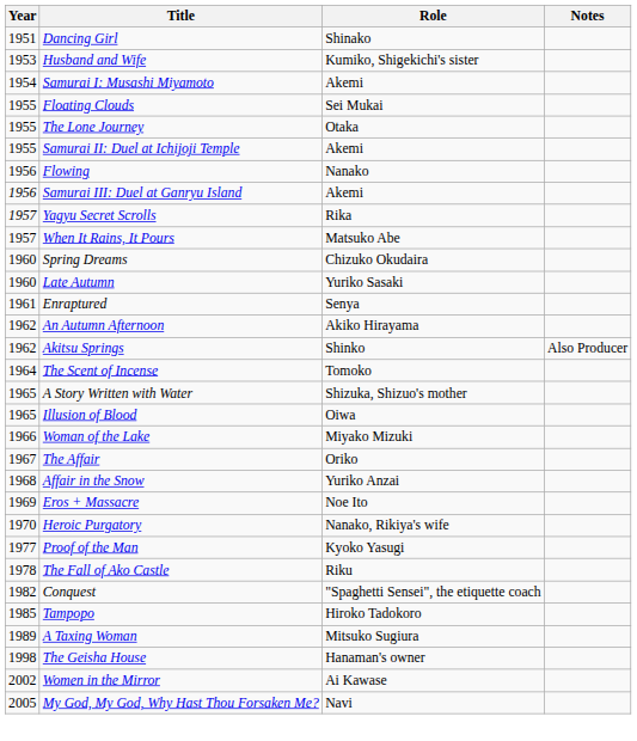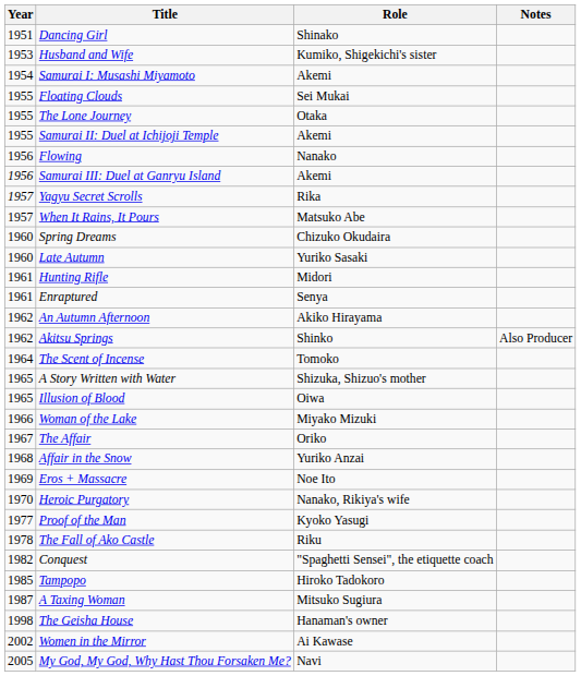 <table class="wikitable">
 <tr>
 <th>Year</th>
 <th>Title</th>
 <th>Role</th>
 <th>Notes</th>
 </tr>
 <tr>
 <td>1951</td>
 <td><em><a href='#'>Dancing Girl</a></em></td>
 <td>Shinako</td>
 <td></td>
 </tr>
 <tr>
 <td>1953</td>
 <td><em><a href='#'>Husband and Wife</a></em></td>
 <td>Kumiko, Shigekichi's sister</td>
 <td></td>
 </tr>
 <tr>
 <td>1954</td>
 <td><em><a href='#'>Samurai I: Musashi Miyamoto</a></em></td>
 <td>Akemi</td>
 <td></td>
 </tr>
 <tr>
 <td>1955</td>
 <td><em><a href='#'>Floating Clouds</a></em></td>
 <td>Sei Mukai</td>
 <td></td>
 </tr>
 <tr>
 <td>1955</td>
 <td><em><a href='#'>The Lone Journey</a></em></td>
 <td>Otaka</td>
 <td></td>
 </tr>
 <tr>
 <td>1955</td>
 <td><em><a href='#'>Samurai II: Duel at Ichijoji Temple</a></em></td>
 <td>Akemi</td>
 <td></td>
 </tr>
 <tr>
 <td>1956</td>
 <td><em><a href='#'>Flowing</a></em></td>
 <td>Nanako</td>
 <td></td>
 </tr>
 <tr>
 <td><em>1956</em></td>
 <td><em><a href='#'>Samurai III: Duel at Ganryu Island</a></em></td>
 <td>Akemi</td>
 <td></td>
 </tr>
 <tr>
 <td><em>1957</em></td>
 <td><em><a href='#'>Yagyu Secret Scrolls</a></em></td>
 <td>Rika</td>
 <td></td>
 </tr>
 <tr>
 <td>1957</td>
 <td><em><a href='#'>When It Rains, It Pours</a></em></td>
 <td>Matsuko Abe</td>
 <td></td>
 </tr>
 <tr>
 <td>1960</td>
 <td><em>Spring Dreams</em></td>
 <td>Chizuko Okudaira</td>
 <td></td>
 </tr>
 <tr>
 <td>1960</td>
 <td><em><a href='#'>Late Autumn</a></em></td>
 <td>Yuriko Sasaki</td>
+<td></td>
+</tr>
+<tr>
+<td>1961</td>
+<td><em><a href='#'>Hunting Rifle</a></em></td>
+<td>Midori</td>
 <td></td>
 </tr>
 <tr>
 <td>1961</td>
 <td><em>Enraptured</em></td>
 <td>Senya</td>
 <td></td>
 </tr>
 <tr>
 <td>1962</td>
 <td><em><a href='#'>An Autumn Afternoon</a></em></td>
 <td>Akiko Hirayama</td>
 <td></td>
 </tr>
 <tr>
 <td>1962</td>
 <td><em><a href='#'>Akitsu Springs</a></em></td>
 <td>Shinko</td>
 <td>Also Producer</td>
 </tr>
 <tr>
 <td>1964</td>
 <td><em><a href='#'>The Scent of Incense</a></em></td>
 <td>Tomoko</td>
 <td></td>
 </tr>
 <tr>
 <td>1965</td>
 <td><em>A Story Written with Water</em></td>
 <td>Shizuka, Shizuo's mother</td>
 <td></td>
 </tr>
 <tr>
 <td>1965</td>
 <td><em><a href='#'>Illusion of Blood</a></em></td>
 <td>Oiwa</td>
 <td></td>
 </tr>
 <tr>
 <td>1966</td>
 <td><em><a href='#'>Woman of the Lake</a></em></td>
 <td>Miyako Mizuki</td>
 <td></td>
 </tr>
 <tr>
 <td>1967</td>
 <td><em><a href='#'>The Affair</a></em></td>
 <td>Oriko</td>
 <td></td>
 </tr>
 <tr>
 <td>1968</td>
 <td><em><a href='#'>Affair in the Snow</a></em></td>
 <td>Yuriko Anzai</td>
 <td></td>
 </tr>
 <tr>
 <td>1969</td>
 <td><em><a href='#'>Eros + Massacre</a></em></td>
 <td>Noe Ito</td>
 <td></td>
 </tr>
 <tr>
 <td>1970</td>
 <td><em><a href='#'>Heroic Purgatory</a></em></td>
 <td>Nanako, Rikiya's wife</td>
 <td></td>
 </tr>
 <tr>
 <td>1977</td>
 <td><em><a href='#'>Proof of the Man</a></em></td>
 <td>Kyoko Yasugi</td>
 <td></td>
 </tr>
 <tr>
 <td>1978</td>
 <td><em><a href='#'>The Fall of Ako Castle</a></em></td>
 <td>Riku</td>
 <td></td>
 </tr>
 <tr>
 <td>1982</td>
 <td><em>Conquest</em></td>
 <td>"Spaghetti Sensei", the etiquette coach</td>
 <td></td>
 </tr>
 <tr>
 <td>1985</td>
 <td><em><a href='#'>Tampopo</a></em></td>
 <td>Hiroko Tadokoro</td>
 <td></td>
 </tr>
 <tr>
-<td>1989</td>
+<td>1987</td>
 <td><em><a href='#'>A Taxing Woman</a></em></td>
 <td>Mitsuko Sugiura</td>
 <td></td>
 </tr>
 <tr>
 <td>1998</td>
 <td><em><a href='#'>The Geisha House</a></em></td>
 <td>Hanaman's owner</td>
 <td></td>
 </tr>
 <tr>
 <td>2002</td>
 <td><em><a href='#'>Women in the Mirror</a></em></td>
 <td>Ai Kawase</td>
 <td></td>
 </tr>
 <tr>
 <td>2005</td>
 <td><em><a href='#'>My God, My God, Why Hast Thou Forsaken Me?</a></em></td>
 <td>Navi</td>
 <td></td>
 </tr>
 </table>
